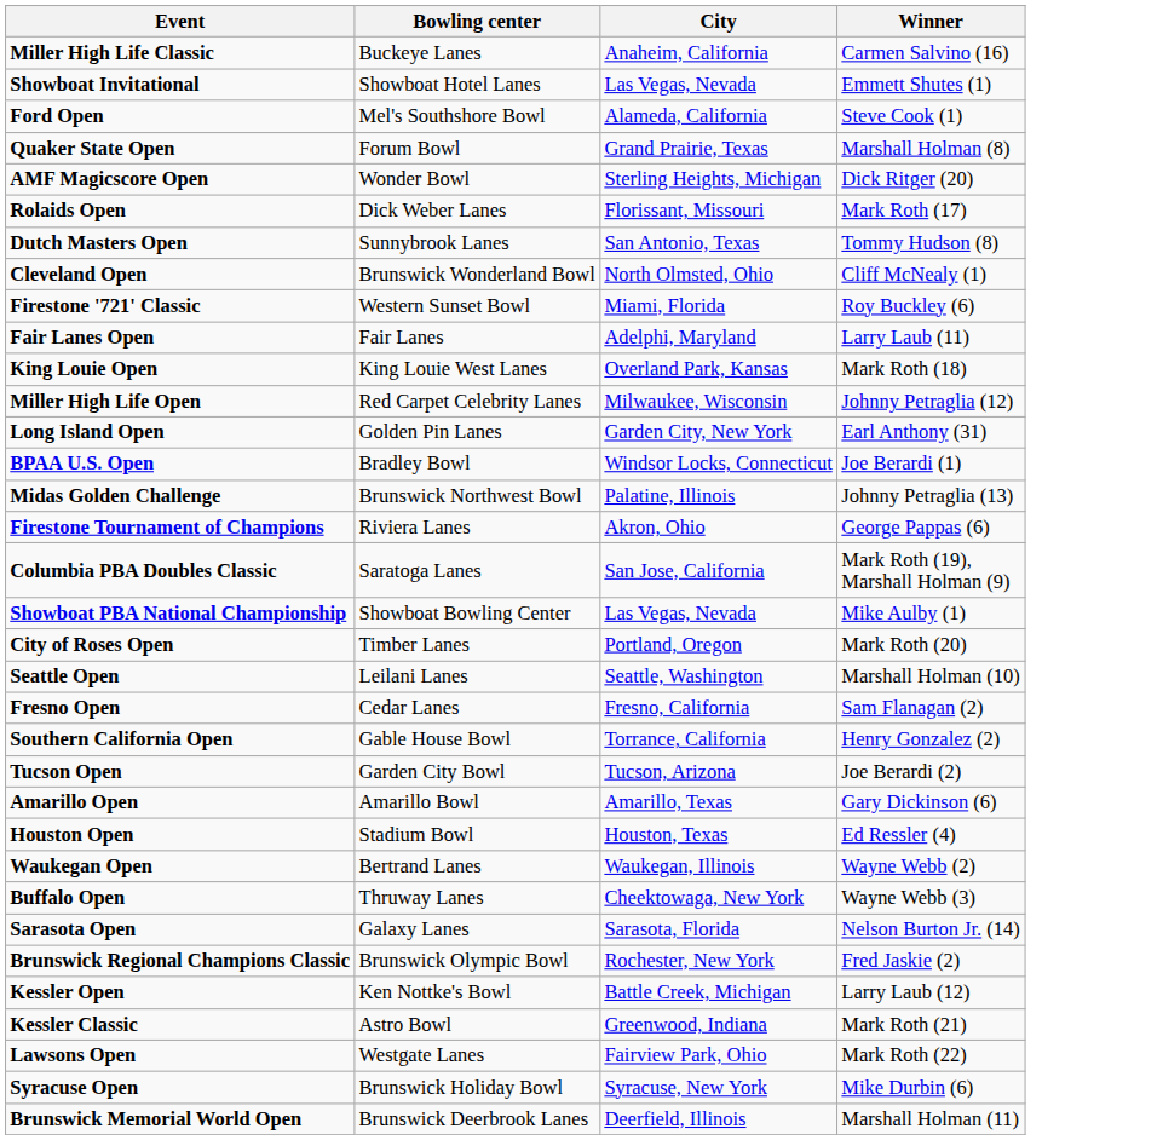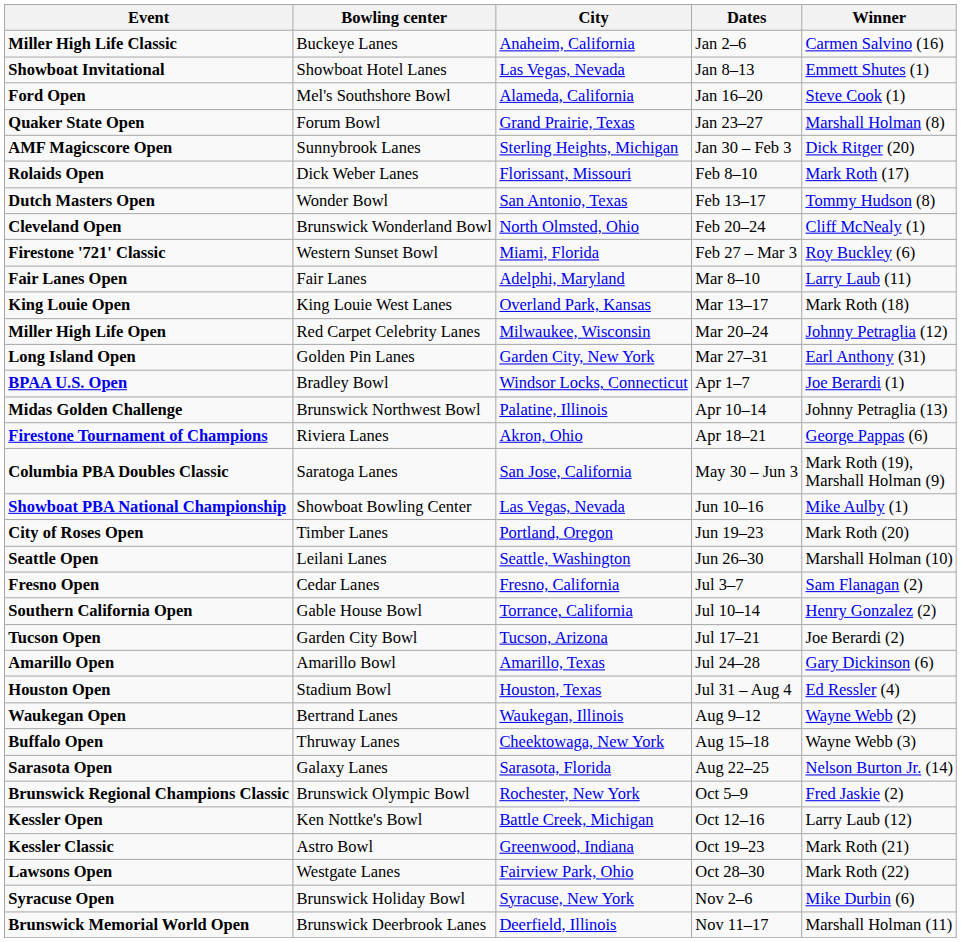 <table class="wikitable">
 <tr>
 <th>Event</th>
 <th>Bowling center</th>
 <th>City</th>
+<th>Dates</th>
 <th>Winner</th>
 </tr>
 <tr>
 <td><strong>Miller High Life Classic</strong></td>
 <td>Buckeye Lanes</td>
 <td><a href='#'>Anaheim, California</a></td>
+<td>Jan 2–6</td>
 <td><a href='#'>Carmen Salvino</a> (16)</td>
 </tr>
 <tr>
 <td><strong>Showboat Invitational</strong></td>
 <td>Showboat Hotel Lanes</td>
 <td><a href='#'>Las Vegas, Nevada</a></td>
+<td>Jan 8–13</td>
 <td><a href='#'>Emmett Shutes</a> (1)</td>
 </tr>
 <tr>
 <td><strong>Ford Open</strong></td>
 <td>Mel's Southshore Bowl</td>
 <td><a href='#'>Alameda, California</a></td>
+<td>Jan 16–20</td>
 <td><a href='#'>Steve Cook</a> (1)</td>
 </tr>
 <tr>
 <td><strong>Quaker State Open</strong></td>
 <td>Forum Bowl</td>
 <td><a href='#'>Grand Prairie, Texas</a></td>
+<td>Jan 23–27</td>
 <td><a href='#'>Marshall Holman</a> (8)</td>
 </tr>
 <tr>
 <td><strong>AMF Magicscore Open</strong></td>
-<td>Wonder Bowl</td>
+<td>Sunnybrook Lanes</td>
 <td><a href='#'>Sterling Heights, Michigan</a></td>
+<td>Jan 30 – Feb 3</td>
 <td><a href='#'>Dick Ritger</a> (20)</td>
 </tr>
 <tr>
 <td><strong>Rolaids Open</strong></td>
 <td>Dick Weber Lanes</td>
 <td><a href='#'>Florissant, Missouri</a></td>
+<td>Feb 8–10</td>
 <td><a href='#'>Mark Roth</a> (17)</td>
 </tr>
 <tr>
 <td><strong>Dutch Masters Open</strong></td>
-<td>Sunnybrook Lanes</td>
+<td>Wonder Bowl</td>
 <td><a href='#'>San Antonio, Texas</a></td>
+<td>Feb 13–17</td>
 <td><a href='#'>Tommy Hudson</a> (8)</td>
 </tr>
 <tr>
 <td><strong>Cleveland Open</strong></td>
 <td>Brunswick Wonderland Bowl</td>
 <td><a href='#'>North Olmsted, Ohio</a></td>
+<td>Feb 20–24</td>
 <td><a href='#'>Cliff McNealy</a> (1)</td>
 </tr>
 <tr>
 <td><strong>Firestone '721' Classic</strong></td>
 <td>Western Sunset Bowl</td>
 <td><a href='#'>Miami, Florida</a></td>
+<td>Feb 27 – Mar 3</td>
 <td><a href='#'>Roy Buckley</a> (6)</td>
 </tr>
 <tr>
 <td><strong>Fair Lanes Open</strong></td>
 <td>Fair Lanes</td>
 <td><a href='#'>Adelphi, Maryland</a></td>
+<td>Mar 8–10</td>
 <td><a href='#'>Larry Laub</a> (11)</td>
 </tr>
 <tr>
 <td><strong>King Louie Open</strong></td>
 <td>King Louie West Lanes</td>
 <td><a href='#'>Overland Park, Kansas</a></td>
+<td>Mar 13–17</td>
 <td>Mark Roth (18)</td>
 </tr>
 <tr>
 <td><strong>Miller High Life Open</strong></td>
 <td>Red Carpet Celebrity Lanes</td>
 <td><a href='#'>Milwaukee, Wisconsin</a></td>
+<td>Mar 20–24</td>
 <td><a href='#'>Johnny Petraglia</a> (12)</td>
 </tr>
 <tr>
 <td><strong>Long Island Open</strong></td>
 <td>Golden Pin Lanes</td>
 <td><a href='#'>Garden City, New York</a></td>
+<td>Mar 27–31</td>
 <td><a href='#'>Earl Anthony</a> (31)</td>
 </tr>
 <tr>
 <td><strong><a href='#'>BPAA U.S. Open</a></strong></td>
 <td>Bradley Bowl</td>
 <td><a href='#'>Windsor Locks, Connecticut</a></td>
+<td>Apr 1–7</td>
 <td><a href='#'>Joe Berardi</a> (1)</td>
 </tr>
 <tr>
 <td><strong>Midas Golden Challenge</strong></td>
 <td>Brunswick Northwest Bowl</td>
 <td><a href='#'>Palatine, Illinois</a></td>
+<td>Apr 10–14</td>
 <td>Johnny Petraglia (13)</td>
 </tr>
 <tr>
 <td><strong><a href='#'>Firestone Tournament of Champions</a></strong></td>
 <td>Riviera Lanes</td>
 <td><a href='#'>Akron, Ohio</a></td>
+<td>Apr 18–21</td>
 <td><a href='#'>George Pappas</a> (6)</td>
 </tr>
 <tr>
 <td><strong>Columbia PBA Doubles Classic</strong></td>
 <td>Saratoga Lanes</td>
 <td><a href='#'>San Jose, California</a></td>
+<td>May 30 – Jun 3</td>
 <td>Mark Roth (19),<br>Marshall Holman (9)</td>
 </tr>
 <tr>
 <td><strong><a href='#'>Showboat PBA National Championship</a></strong></td>
 <td>Showboat Bowling Center</td>
 <td><a href='#'>Las Vegas, Nevada</a></td>
+<td>Jun 10–16</td>
 <td><a href='#'>Mike Aulby</a> (1)</td>
 </tr>
 <tr>
 <td><strong>City of Roses Open</strong></td>
 <td>Timber Lanes</td>
 <td><a href='#'>Portland, Oregon</a></td>
+<td>Jun 19–23</td>
 <td>Mark Roth (20)</td>
 </tr>
 <tr>
 <td><strong>Seattle Open</strong></td>
 <td>Leilani Lanes</td>
 <td><a href='#'>Seattle, Washington</a></td>
+<td>Jun 26–30</td>
 <td>Marshall Holman (10)</td>
 </tr>
 <tr>
 <td><strong>Fresno Open</strong></td>
 <td>Cedar Lanes</td>
 <td><a href='#'>Fresno, California</a></td>
+<td>Jul 3–7</td>
 <td><a href='#'>Sam Flanagan</a> (2)</td>
 </tr>
 <tr>
 <td><strong>Southern California Open</strong></td>
 <td>Gable House Bowl</td>
 <td><a href='#'>Torrance, California</a></td>
+<td>Jul 10–14</td>
 <td><a href='#'>Henry Gonzalez</a> (2)</td>
 </tr>
 <tr>
 <td><strong>Tucson Open</strong></td>
 <td>Garden City Bowl</td>
 <td><a href='#'>Tucson, Arizona</a></td>
+<td>Jul 17–21</td>
 <td>Joe Berardi (2)</td>
 </tr>
 <tr>
 <td><strong>Amarillo Open</strong></td>
 <td>Amarillo Bowl</td>
 <td><a href='#'>Amarillo, Texas</a></td>
+<td>Jul 24–28</td>
 <td><a href='#'>Gary Dickinson</a> (6)</td>
 </tr>
 <tr>
 <td><strong>Houston Open</strong></td>
 <td>Stadium Bowl</td>
 <td><a href='#'>Houston, Texas</a></td>
+<td>Jul 31 – Aug 4</td>
 <td><a href='#'>Ed Ressler</a> (4)</td>
 </tr>
 <tr>
 <td><strong>Waukegan Open</strong></td>
 <td>Bertrand Lanes</td>
 <td><a href='#'>Waukegan, Illinois</a></td>
+<td>Aug 9–12</td>
 <td><a href='#'>Wayne Webb</a> (2)</td>
 </tr>
 <tr>
 <td><strong>Buffalo Open</strong></td>
 <td>Thruway Lanes</td>
 <td><a href='#'>Cheektowaga, New York</a></td>
+<td>Aug 15–18</td>
 <td>Wayne Webb (3)</td>
 </tr>
 <tr>
 <td><strong>Sarasota Open</strong></td>
 <td>Galaxy Lanes</td>
 <td><a href='#'>Sarasota, Florida</a></td>
+<td>Aug 22–25</td>
 <td><a href='#'>Nelson Burton Jr.</a> (14)</td>
 </tr>
 <tr>
 <td><strong>Brunswick Regional Champions Classic</strong></td>
 <td>Brunswick Olympic Bowl</td>
 <td><a href='#'>Rochester, New York</a></td>
+<td>Oct 5–9</td>
 <td><a href='#'>Fred Jaskie</a> (2)</td>
 </tr>
 <tr>
 <td><strong>Kessler Open</strong></td>
 <td>Ken Nottke's Bowl</td>
 <td><a href='#'>Battle Creek, Michigan</a></td>
+<td>Oct 12–16</td>
 <td>Larry Laub (12)</td>
 </tr>
 <tr>
 <td><strong>Kessler Classic</strong></td>
 <td>Astro Bowl</td>
 <td><a href='#'>Greenwood, Indiana</a></td>
+<td>Oct 19–23</td>
 <td>Mark Roth (21)</td>
 </tr>
 <tr>
 <td><strong>Lawsons Open</strong></td>
 <td>Westgate Lanes</td>
 <td><a href='#'>Fairview Park, Ohio</a></td>
+<td>Oct 28–30</td>
 <td>Mark Roth (22)</td>
 </tr>
 <tr>
 <td><strong>Syracuse Open</strong></td>
 <td>Brunswick Holiday Bowl</td>
 <td><a href='#'>Syracuse, New York</a></td>
+<td>Nov 2–6</td>
 <td><a href='#'>Mike Durbin</a> (6)</td>
 </tr>
 <tr>
 <td><strong>Brunswick Memorial World Open</strong></td>
 <td>Brunswick Deerbrook Lanes</td>
 <td><a href='#'>Deerfield, Illinois</a></td>
+<td>Nov 11–17</td>
 <td>Marshall Holman (11)</td>
 </tr>
 </table>
